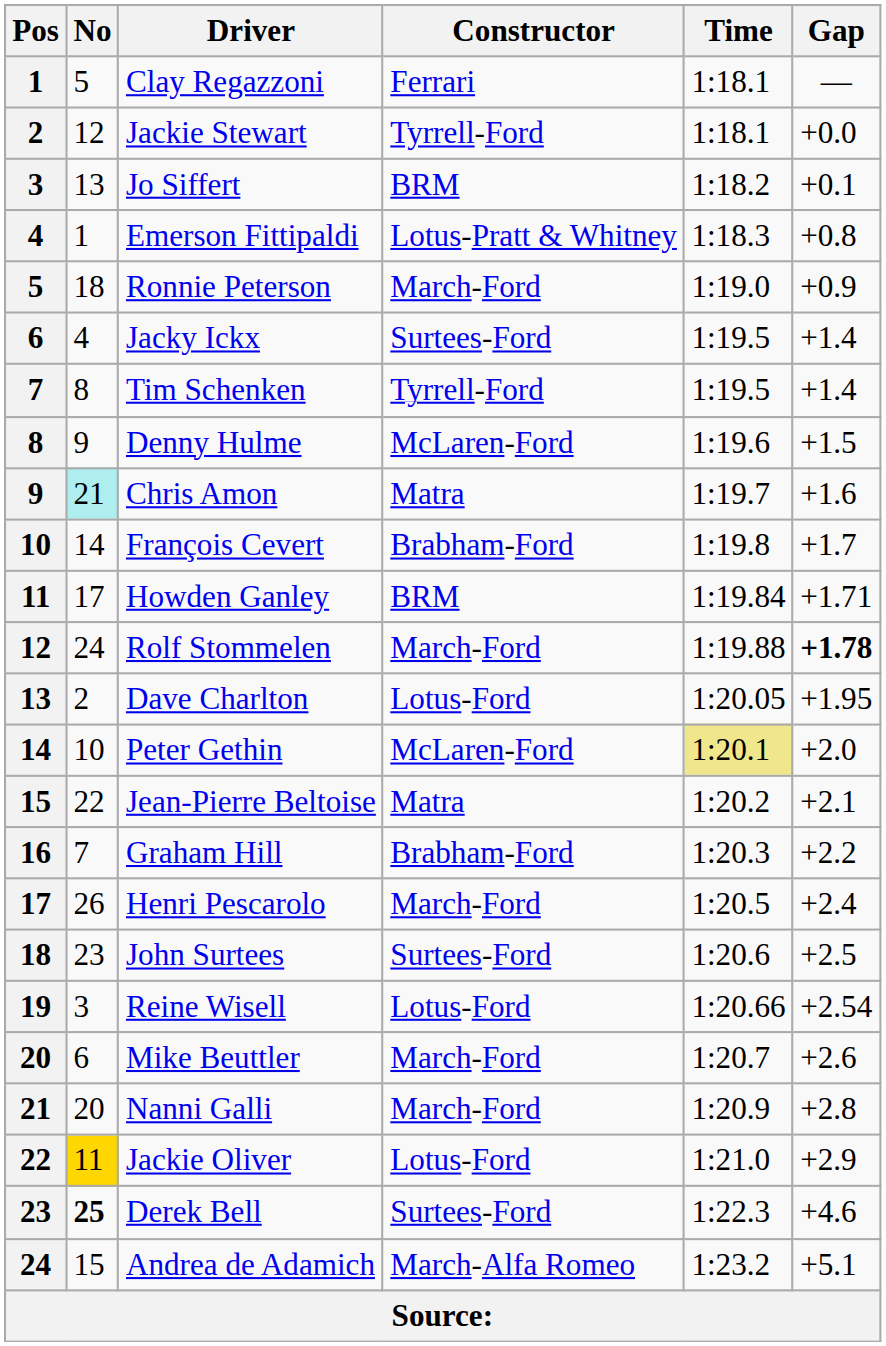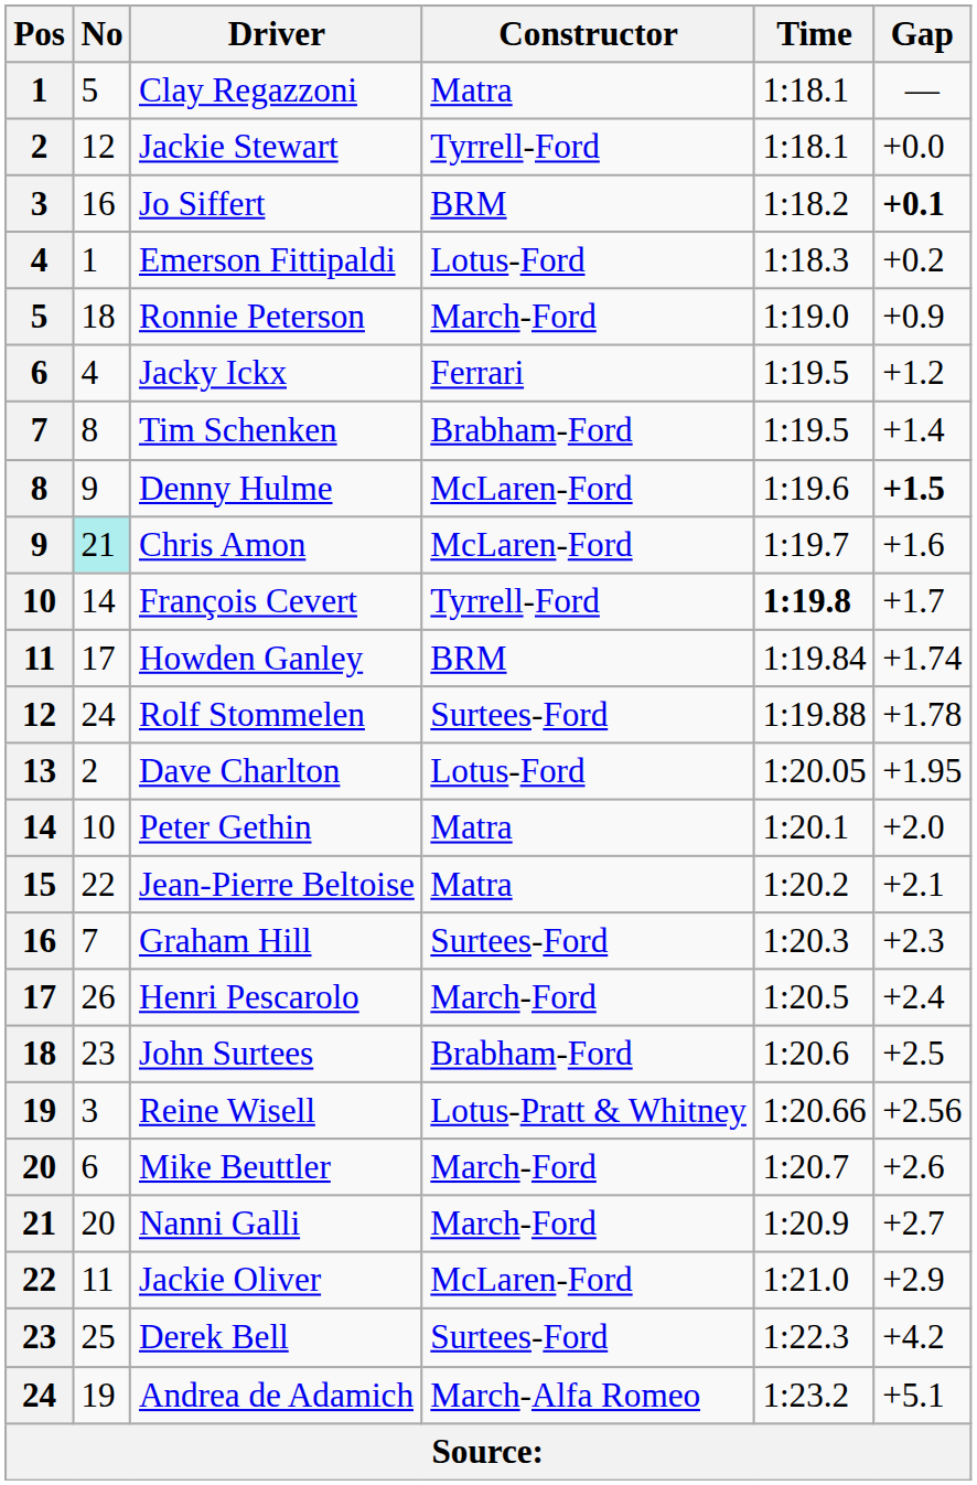 <table class="wikitable sortable" style="font-size: 95%">
 <tr>
 <th>Pos</th>
 <th>No</th>
 <th>Driver</th>
 <th>Constructor</th>
 <th>Time</th>
 <th>Gap</th>
 </tr>
 <tr>
 <th>1</th>
 <td>5</td>
 <td> <a href='#'>Clay Regazzoni</a></td>
-<td><a href='#'>Ferrari</a></td>
+<td><a href='#'>Matra</a></td>
 <td>1:18.1</td>
 <td align="center">—</td>
 </tr>
 <tr>
 <th>2</th>
 <td>12</td>
 <td> <a href='#'>Jackie Stewart</a></td>
 <td><a href='#'>Tyrrell</a>-<a href='#'>Ford</a></td>
 <td>1:18.1</td>
 <td>+0.0</td>
 </tr>
 <tr>
 <th>3</th>
-<td>13</td>
+<td>16</td>
 <td> <a href='#'>Jo Siffert</a></td>
 <td><a href='#'>BRM</a></td>
 <td>1:18.2</td>
-<td>+0.1</td>
+<td><strong>+0.1</strong></td>
 </tr>
 <tr>
 <th>4</th>
 <td>1</td>
 <td> <a href='#'>Emerson Fittipaldi</a></td>
-<td><a href='#'>Lotus</a>-<a href='#'>Pratt & Whitney</a></td>
+<td><a href='#'>Lotus</a>-<a href='#'>Ford</a></td>
 <td>1:18.3</td>
-<td>+0.8</td>
+<td>+0.2</td>
 </tr>
 <tr>
 <th>5</th>
 <td>18</td>
 <td> <a href='#'>Ronnie Peterson</a></td>
 <td><a href='#'>March</a>-<a href='#'>Ford</a></td>
 <td>1:19.0</td>
 <td>+0.9</td>
 </tr>
 <tr>
 <th>6</th>
 <td>4</td>
 <td> <a href='#'>Jacky Ickx</a></td>
-<td><a href='#'>Surtees</a>-<a href='#'>Ford</a></td>
+<td><a href='#'>Ferrari</a></td>
 <td>1:19.5</td>
-<td>+1.4</td>
+<td>+1.2</td>
 </tr>
 <tr>
 <th>7</th>
 <td>8</td>
 <td> <a href='#'>Tim Schenken</a></td>
-<td><a href='#'>Tyrrell</a>-<a href='#'>Ford</a></td>
+<td><a href='#'>Brabham</a>-<a href='#'>Ford</a></td>
 <td>1:19.5</td>
 <td>+1.4</td>
 </tr>
 <tr>
 <th>8</th>
 <td>9</td>
 <td> <a href='#'>Denny Hulme</a></td>
 <td><a href='#'>McLaren</a>-<a href='#'>Ford</a></td>
 <td>1:19.6</td>
-<td>+1.5</td>
+<td><strong>+1.5</strong></td>
 </tr>
 <tr>
 <th>9</th>
 <td style="background: paleturquoise;">21</td>
 <td> <a href='#'>Chris Amon</a></td>
-<td><a href='#'>Matra</a></td>
+<td><a href='#'>McLaren</a>-<a href='#'>Ford</a></td>
 <td>1:19.7</td>
 <td>+1.6</td>
 </tr>
 <tr>
 <th>10</th>
 <td>14</td>
 <td> <a href='#'>François Cevert</a></td>
-<td><a href='#'>Brabham</a>-<a href='#'>Ford</a></td>
-<td>1:19.8</td>
+<td><a href='#'>Tyrrell</a>-<a href='#'>Ford</a></td>
+<td><strong>1:19.8</strong></td>
 <td>+1.7</td>
 </tr>
 <tr>
 <th>11</th>
 <td>17</td>
 <td> <a href='#'>Howden Ganley</a></td>
 <td><a href='#'>BRM</a></td>
 <td>1:19.84</td>
-<td>+1.71</td>
+<td>+1.74</td>
 </tr>
 <tr>
 <th>12</th>
 <td>24</td>
 <td> <a href='#'>Rolf Stommelen</a></td>
-<td><a href='#'>March</a>-<a href='#'>Ford</a></td>
+<td><a href='#'>Surtees</a>-<a href='#'>Ford</a></td>
 <td>1:19.88</td>
-<td><strong>+1.78</strong></td>
+<td>+1.78</td>
 </tr>
 <tr>
 <th>13</th>
 <td>2</td>
 <td> <a href='#'>Dave Charlton</a></td>
 <td><a href='#'>Lotus</a>-<a href='#'>Ford</a></td>
 <td>1:20.05</td>
 <td>+1.95</td>
 </tr>
 <tr>
 <th>14</th>
 <td>10</td>
 <td> <a href='#'>Peter Gethin</a></td>
-<td><a href='#'>McLaren</a>-<a href='#'>Ford</a></td>
-<td style="background: khaki;">1:20.1</td>
+<td><a href='#'>Matra</a></td>
+<td>1:20.1</td>
 <td>+2.0</td>
 </tr>
 <tr>
 <th>15</th>
 <td>22</td>
 <td> <a href='#'>Jean-Pierre Beltoise</a></td>
 <td><a href='#'>Matra</a></td>
 <td>1:20.2</td>
 <td>+2.1</td>
 </tr>
 <tr>
 <th>16</th>
 <td>7</td>
 <td> <a href='#'>Graham Hill</a></td>
-<td><a href='#'>Brabham</a>-<a href='#'>Ford</a></td>
+<td><a href='#'>Surtees</a>-<a href='#'>Ford</a></td>
 <td>1:20.3</td>
-<td>+2.2</td>
+<td>+2.3</td>
 </tr>
 <tr>
 <th>17</th>
 <td>26</td>
 <td> <a href='#'>Henri Pescarolo</a></td>
 <td><a href='#'>March</a>-<a href='#'>Ford</a></td>
 <td>1:20.5</td>
 <td>+2.4</td>
 </tr>
 <tr>
 <th>18</th>
 <td>23</td>
 <td> <a href='#'>John Surtees</a></td>
-<td><a href='#'>Surtees</a>-<a href='#'>Ford</a></td>
+<td><a href='#'>Brabham</a>-<a href='#'>Ford</a></td>
 <td>1:20.6</td>
 <td>+2.5</td>
 </tr>
 <tr>
 <th>19</th>
 <td>3</td>
 <td> <a href='#'>Reine Wisell</a></td>
-<td><a href='#'>Lotus</a>-<a href='#'>Ford</a></td>
+<td><a href='#'>Lotus</a>-<a href='#'>Pratt & Whitney</a></td>
 <td>1:20.66</td>
-<td>+2.54</td>
+<td>+2.56</td>
 </tr>
 <tr>
 <th>20</th>
 <td>6</td>
 <td> <a href='#'>Mike Beuttler</a></td>
 <td><a href='#'>March</a>-<a href='#'>Ford</a></td>
 <td>1:20.7</td>
 <td>+2.6</td>
 </tr>
 <tr>
 <th>21</th>
 <td>20</td>
 <td> <a href='#'>Nanni Galli</a></td>
 <td><a href='#'>March</a>-<a href='#'>Ford</a></td>
 <td>1:20.9</td>
-<td>+2.8</td>
+<td>+2.7</td>
 </tr>
 <tr>
 <th>22</th>
-<td style="background: gold;">11</td>
+<td>11</td>
 <td> <a href='#'>Jackie Oliver</a></td>
-<td><a href='#'>Lotus</a>-<a href='#'>Ford</a></td>
+<td><a href='#'>McLaren</a>-<a href='#'>Ford</a></td>
 <td>1:21.0</td>
 <td>+2.9</td>
 </tr>
 <tr>
 <th>23</th>
-<td><strong>25</strong></td>
+<td>25</td>
 <td> <a href='#'>Derek Bell</a></td>
 <td><a href='#'>Surtees</a>-<a href='#'>Ford</a></td>
 <td>1:22.3</td>
-<td>+4.6</td>
+<td>+4.2</td>
 </tr>
 <tr>
 <th>24</th>
-<td>15</td>
+<td>19</td>
 <td> <a href='#'>Andrea de Adamich</a></td>
 <td><a href='#'>March</a>-<a href='#'>Alfa Romeo</a></td>
 <td>1:23.2</td>
 <td>+5.1</td>
 </tr>
 <tr>
 <th colspan=6>Source:</th>
 </tr>
 </table>
